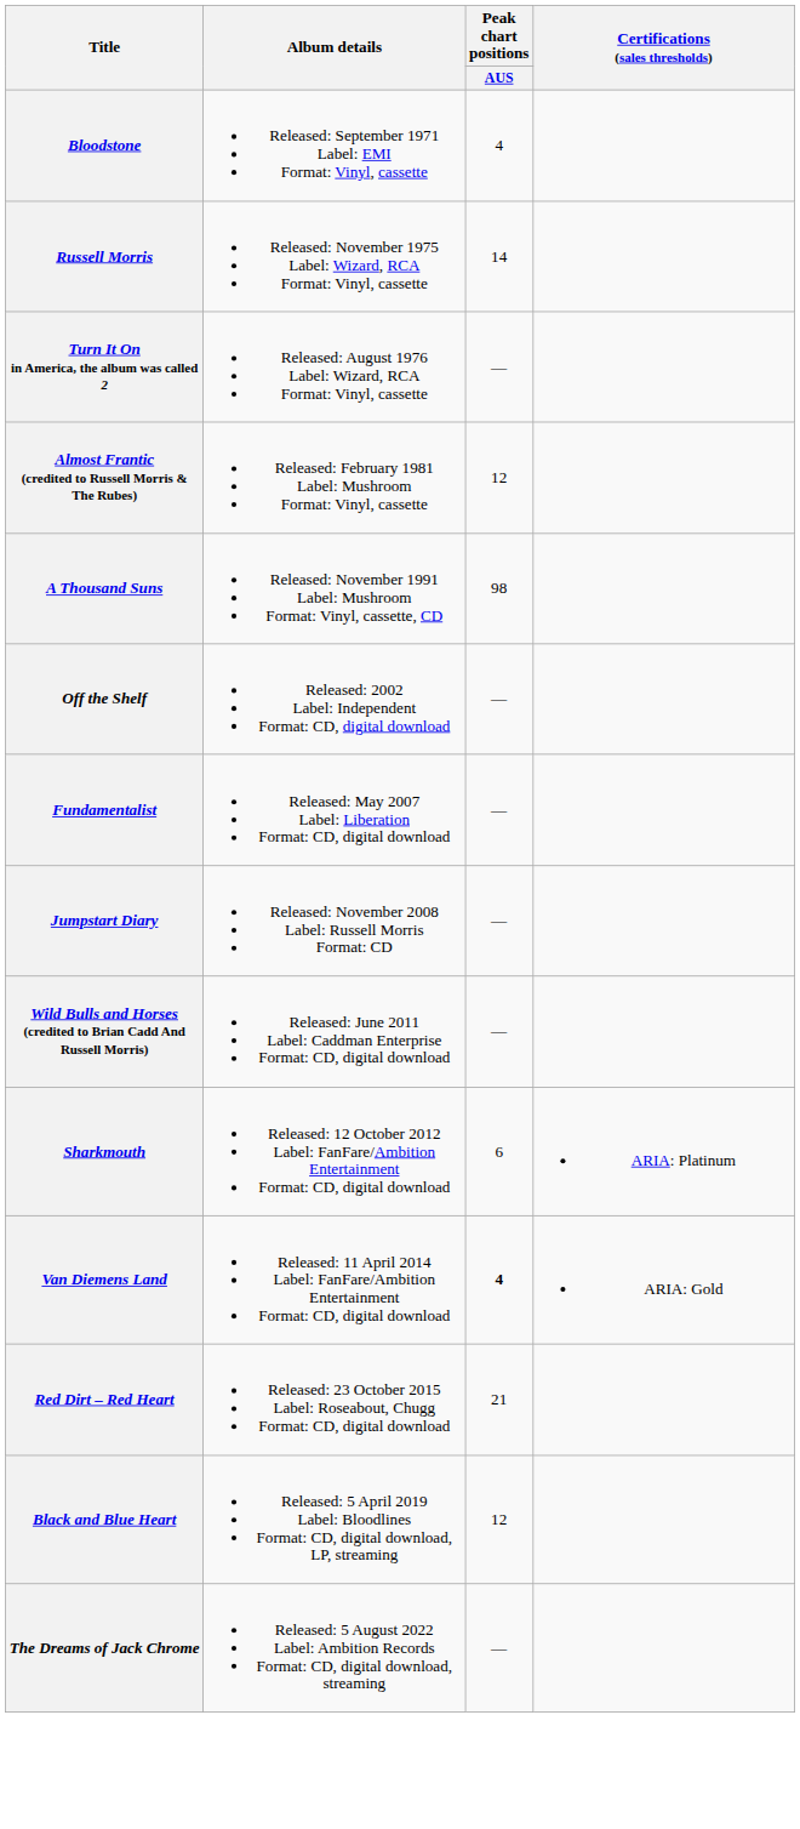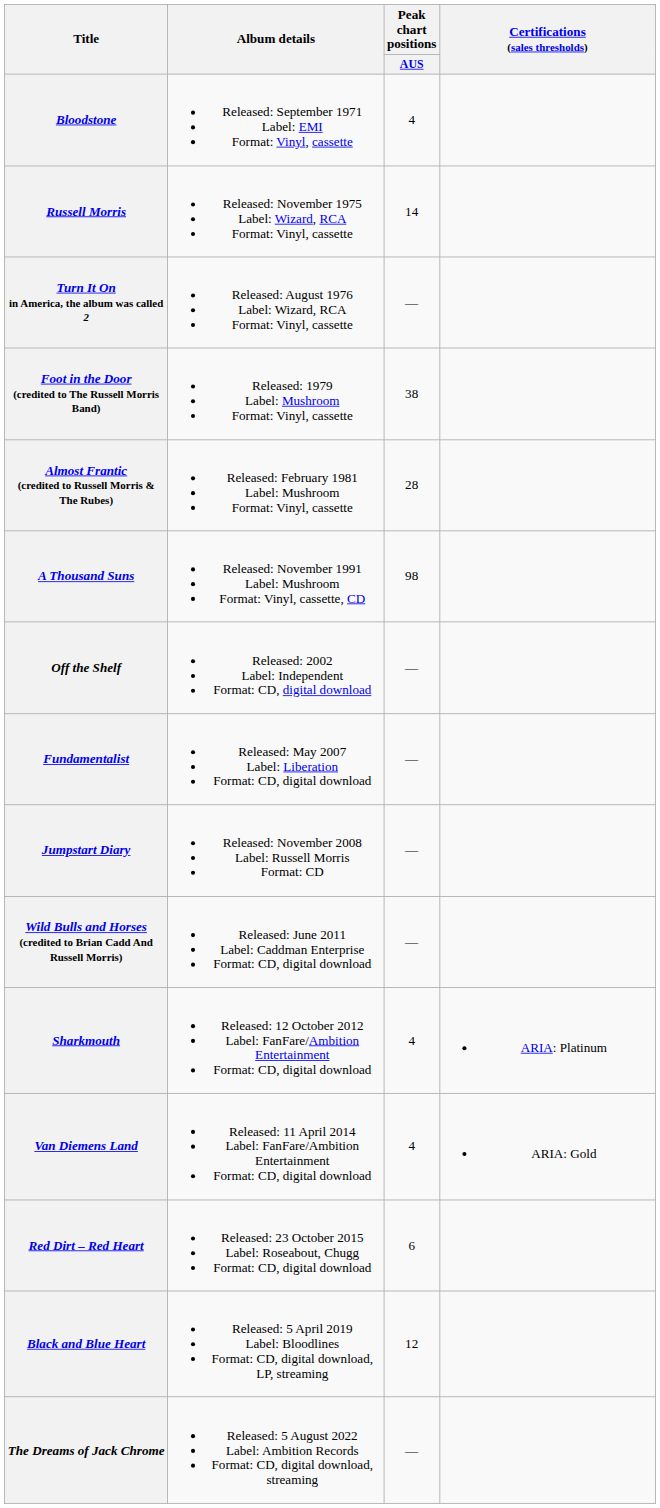 <table class="wikitable plainrowheaders" style="text-align:center;" border="1">
 <tr>
 <th scope="col" rowspan="2" style="width:12em;">Title</th>
 <th scope="col" rowspan="2" style="width:16em;">Album details</th>
 <th scope="col" colspan="1">Peak chart positions</th>
 <th scope="col" rowspan="2" style="width:16em;"><a href='#'>Certifications</a><br><small>(<a href='#'>sales thresholds</a>)</small></th>
 </tr>
 <tr>
 <th scope="col" style="width:3em;font-size:90%;"><a href='#'>AUS</a><br></th>
 </tr>
 <tr>
 <th scope="row"><em><a href='#'>Bloodstone</a></em></th>
 <td><br><ul><li>Released: September 1971</li><li>Label: <a href='#'>EMI</a></li><li>Format: <a href='#'>Vinyl</a>, <a href='#'>cassette</a></li></ul></td>
 <td>4</td>
 <td></td>
 </tr>
 <tr>
 <th scope="row"><em><a href='#'>Russell Morris</a></em></th>
 <td><br><ul><li>Released: November 1975</li><li>Label: <a href='#'>Wizard</a>, <a href='#'>RCA</a></li><li>Format: Vinyl, cassette</li></ul></td>
 <td>14</td>
 <td></td>
 </tr>
 <tr>
 <th scope="row"><em><a href='#'>Turn It On</a></em> <br> <small>in America, the album was called <em>2</em> </small></th>
 <td><br><ul><li>Released: August 1976</li><li>Label: Wizard, RCA</li><li>Format: Vinyl, cassette</li></ul></td>
 <td>—</td>
 <td></td>
 </tr>
 <tr>
+<th scope="row"><em><a href='#'>Foot in the Door</a></em> <br> <small>(credited to The Russell Morris Band) </small></th>
+<td><br><ul><li>Released: 1979</li><li>Label: <a href='#'>Mushroom</a></li><li>Format: Vinyl, cassette</li></ul></td>
+<td>38</td>
+<td></td>
+</tr>
+<tr>
 <th scope="row"><em><a href='#'>Almost Frantic</a></em> <br> <small>(credited to Russell Morris & The Rubes) </small></th>
 <td><br><ul><li>Released: February 1981</li><li>Label: Mushroom</li><li>Format: Vinyl, cassette</li></ul></td>
-<td>12</td>
+<td>28</td>
 <td></td>
 </tr>
 <tr>
 <th scope="row"><em><a href='#'>A Thousand Suns</a></em> <br></th>
 <td><br><ul><li>Released: November 1991</li><li>Label: Mushroom</li><li>Format: Vinyl, cassette, <a href='#'>CD</a></li></ul></td>
 <td>98</td>
 <td></td>
 </tr>
 <tr>
 <th scope="row"><em>Off the Shelf</em></th>
 <td><br><ul><li>Released: 2002</li><li>Label: Independent</li><li>Format: CD, <a href='#'>digital download</a></li></ul></td>
 <td>—</td>
 <td></td>
 </tr>
 <tr>
 <th scope="row"><em><a href='#'>Fundamentalist</a></em></th>
 <td><br><ul><li>Released: May 2007</li><li>Label: <a href='#'>Liberation</a></li><li>Format: CD, digital download</li></ul></td>
 <td>—</td>
 <td></td>
 </tr>
 <tr>
 <th scope="row"><em><a href='#'>Jumpstart Diary</a></em></th>
 <td><br><ul><li>Released: November 2008</li><li>Label: Russell Morris</li><li>Format: CD</li></ul></td>
 <td>—</td>
 <td></td>
 </tr>
 <tr>
 <th scope="row"><em><a href='#'>Wild Bulls and Horses</a></em> <br> <small>(credited to Brian Cadd And Russell Morris)</small></th>
 <td><br><ul><li>Released: June 2011</li><li>Label: Caddman Enterprise</li><li>Format: CD, digital download</li></ul></td>
 <td>—</td>
 <td></td>
 </tr>
 <tr>
 <th scope="row"><em><a href='#'>Sharkmouth</a></em></th>
 <td><br><ul><li>Released: 12 October 2012</li><li>Label: FanFare/<a href='#'>Ambition Entertainment</a></li><li>Format: CD, digital download</li></ul></td>
-<td>6</td>
+<td>4</td>
 <td><br><ul><li><a href='#'>ARIA</a>: Platinum</li></ul></td>
 </tr>
 <tr>
 <th scope="row"><em><a href='#'>Van Diemens Land</a></em></th>
 <td><br><ul><li>Released: 11 April 2014</li><li>Label: FanFare/Ambition Entertainment</li><li>Format: CD, digital download</li></ul></td>
-<td><strong>4</strong></td>
+<td>4</td>
 <td><br><ul><li>ARIA: Gold</li></ul></td>
 </tr>
 <tr>
 <th scope="row"><em><a href='#'>Red Dirt – Red Heart</a></em></th>
 <td><br><ul><li>Released: 23 October 2015</li><li>Label: Roseabout, Chugg</li><li>Format: CD, digital download</li></ul></td>
-<td>21</td>
+<td>6</td>
 <td></td>
 </tr>
 <tr>
 <th scope="row"><em><a href='#'>Black and Blue Heart</a></em></th>
 <td><br><ul><li>Released: 5 April 2019</li><li>Label: Bloodlines</li><li>Format: CD, digital download, LP, streaming</li></ul></td>
 <td>12</td>
 <td></td>
 </tr>
 <tr>
 <th scope="row"><em>The Dreams of Jack Chrome</em></th>
 <td><br><ul><li>Released: 5 August 2022</li><li>Label: Ambition Records</li><li>Format: CD, digital download, streaming</li></ul></td>
 <td>—</td>
 <td></td>
 </tr>
 </table>
